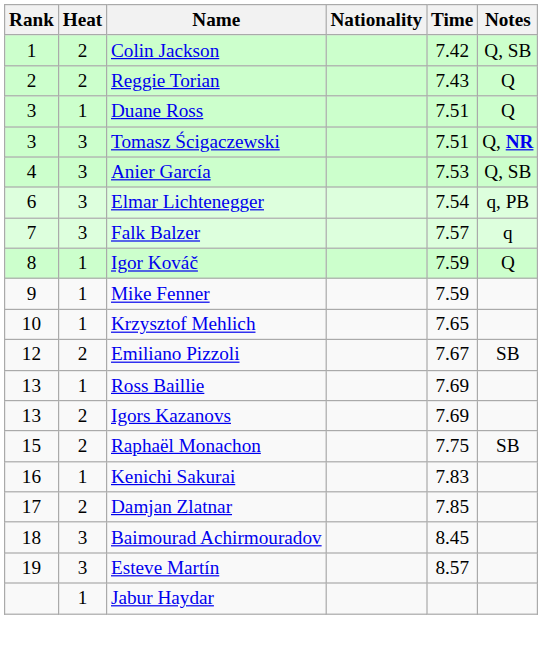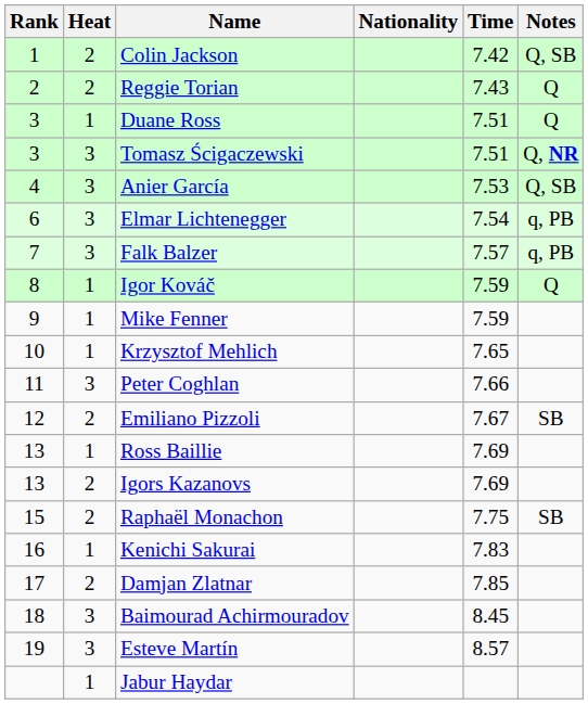 <table class="wikitable sortable" style="text-align:center">
 <tr>
 <th>Rank</th>
 <th>Heat</th>
 <th>Name</th>
 <th>Nationality</th>
 <th>Time</th>
 <th>Notes</th>
 </tr>
 <tr bgcolor=ccffcc>
 <td>1</td>
 <td>2</td>
 <td align="left"><a href='#'>Colin Jackson</a></td>
 <td align=left></td>
 <td>7.42</td>
 <td>Q, SB</td>
 </tr>
 <tr bgcolor=ccffcc>
 <td>2</td>
 <td>2</td>
 <td align="left"><a href='#'>Reggie Torian</a></td>
 <td align=left></td>
 <td>7.43</td>
 <td>Q</td>
 </tr>
 <tr bgcolor=ccffcc>
 <td>3</td>
 <td>1</td>
 <td align="left"><a href='#'>Duane Ross</a></td>
 <td align=left></td>
 <td>7.51</td>
 <td>Q</td>
 </tr>
 <tr bgcolor=ccffcc>
 <td>3</td>
 <td>3</td>
 <td align="left"><a href='#'>Tomasz Ścigaczewski</a></td>
 <td align=left></td>
 <td>7.51</td>
 <td>Q, <strong><a href='#'>NR</a></strong></td>
 </tr>
 <tr bgcolor=ccffcc>
 <td>4</td>
 <td>3</td>
 <td align="left"><a href='#'>Anier García</a></td>
 <td align=left></td>
 <td>7.53</td>
 <td>Q, SB</td>
 </tr>
 <tr bgcolor=ddffdd>
 <td>6</td>
 <td>3</td>
 <td align="left"><a href='#'>Elmar Lichtenegger</a></td>
 <td align=left></td>
 <td>7.54</td>
 <td>q, PB</td>
 </tr>
 <tr bgcolor=ddffdd>
 <td>7</td>
 <td>3</td>
 <td align="left"><a href='#'>Falk Balzer</a></td>
 <td align=left></td>
 <td>7.57</td>
-<td>q</td>
+<td>q, PB</td>
 </tr>
 <tr bgcolor=ccffcc>
 <td>8</td>
 <td>1</td>
 <td align="left"><a href='#'>Igor Kováč</a></td>
 <td align=left></td>
 <td>7.59</td>
 <td>Q</td>
 </tr>
 <tr>
 <td>9</td>
 <td>1</td>
 <td align="left"><a href='#'>Mike Fenner</a></td>
 <td align=left></td>
 <td>7.59</td>
 <td></td>
 </tr>
 <tr>
 <td>10</td>
 <td>1</td>
 <td align="left"><a href='#'>Krzysztof Mehlich</a></td>
 <td align=left></td>
 <td>7.65</td>
+<td></td>
+</tr>
+<tr>
+<td>11</td>
+<td>3</td>
+<td align="left"><a href='#'>Peter Coghlan</a></td>
+<td align=left></td>
+<td>7.66</td>
 <td></td>
 </tr>
 <tr>
 <td>12</td>
 <td>2</td>
 <td align="left"><a href='#'>Emiliano Pizzoli</a></td>
 <td align=left></td>
 <td>7.67</td>
 <td>SB</td>
 </tr>
 <tr>
 <td>13</td>
 <td>1</td>
 <td align="left"><a href='#'>Ross Baillie</a></td>
 <td align=left></td>
 <td>7.69</td>
 <td></td>
 </tr>
 <tr>
 <td>13</td>
 <td>2</td>
 <td align="left"><a href='#'>Igors Kazanovs</a></td>
 <td align=left></td>
 <td>7.69</td>
 <td></td>
 </tr>
 <tr>
 <td>15</td>
 <td>2</td>
 <td align="left"><a href='#'>Raphaël Monachon</a></td>
 <td align=left></td>
 <td>7.75</td>
 <td>SB</td>
 </tr>
 <tr>
 <td>16</td>
 <td>1</td>
 <td align="left"><a href='#'>Kenichi Sakurai</a></td>
 <td align=left></td>
 <td>7.83</td>
 <td></td>
 </tr>
 <tr>
 <td>17</td>
 <td>2</td>
 <td align="left"><a href='#'>Damjan Zlatnar</a></td>
 <td align=left></td>
 <td>7.85</td>
 <td></td>
 </tr>
 <tr>
 <td>18</td>
 <td>3</td>
 <td align="left"><a href='#'>Baimourad Achirmouradov</a></td>
 <td align=left></td>
 <td>8.45</td>
 <td></td>
 </tr>
 <tr>
 <td>19</td>
 <td>3</td>
 <td align="left"><a href='#'>Esteve Martín</a></td>
 <td align=left></td>
 <td>8.57</td>
 <td></td>
 </tr>
 <tr>
 <td></td>
 <td>1</td>
 <td align="left"><a href='#'>Jabur Haydar</a></td>
 <td align=left></td>
 <td></td>
 <td></td>
 </tr>
 </table>
